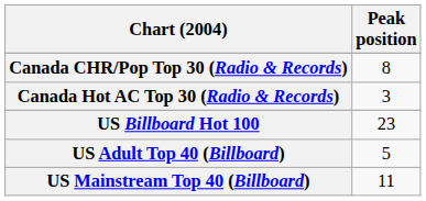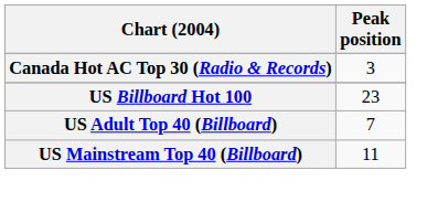 <table class="wikitable sortable plainrowheaders" style="text-align:center">
 <tr>
 <th>Chart (2004)</th>
 <th>Peak<br>position</th>
 </tr>
 <tr>
-</tr>
-<tr>
-<th scope="row">Canada CHR/Pop Top 30 (<em><a href='#'>Radio & Records</a></em>)</th>
-<td>8</td>
 </tr>
 <tr>
 <th scope="row">Canada Hot AC Top 30 (<em><a href='#'>Radio & Records</a></em>)</th>
 <td>3</td>
 </tr>
 <tr>
 </tr>
 <tr>
 </tr>
 <tr>
 </tr>
 <tr>
 <th scope="row">US <a href='#'><em>Billboard</em> Hot 100</a></th>
 <td>23</td>
 </tr>
 <tr>
 <th scope="row">US <a href='#'>Adult Top 40</a> (<a href='#'><em>Billboard</em></a>)</th>
-<td>5</td>
+<td>7</td>
 </tr>
 <tr>
 <th scope="row">US <a href='#'>Mainstream Top 40</a> (<a href='#'><em>Billboard</em></a>)</th>
 <td>11</td>
 </tr>
 </table>
